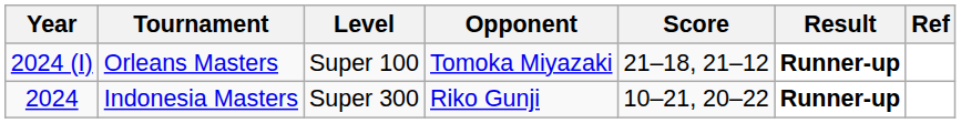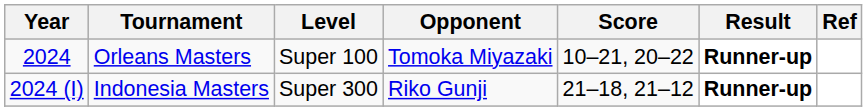 <table class="sortable wikitable" style="font-size: 90%;">
 <tr>
 <th>Year</th>
 <th>Tournament</th>
 <th>Level</th>
 <th>Opponent</th>
 <th>Score</th>
 <th>Result</th>
 <th>Ref</th>
 </tr>
 <tr>
-<td align="center"><a href='#'>2024 (I)</a></td>
+<td align="center"><a href='#'>2024</a></td>
 <td align="left"><a href='#'>Orleans Masters</a></td>
 <td align="left">Super 100</td>
 <td align="left"> <a href='#'>Tomoka Miyazaki</a></td>
+<td align="left">10–21, 20–22</td>
+<td style="text-align:left; background:white"> <strong>Runner-up</strong></td>
+<td style="text-align:center; background:white"></td>
+</tr>
+<tr>
+<td align="center"><a href='#'>2024 (I)</a></td>
+<td align="left"><a href='#'>Indonesia Masters</a></td>
+<td align="left">Super 300</td>
+<td align="left"> <a href='#'>Riko Gunji</a></td>
 <td align="left">21–18, 21–12</td>
 <td style="text-align:left; background:white"> <strong>Runner-up</strong></td>
 <td style="text-align:center; background:white"></td>
 </tr>
-<tr>
-<td align="center"><a href='#'>2024</a></td>
-<td align="left"><a href='#'>Indonesia Masters</a></td>
-<td align="left">Super 300</td>
-<td align="left"> <a href='#'>Riko Gunji</a></td>
-<td align="left">10–21, 20–22</td>
-<td style="text-align:left; background:white"> <strong>Runner-up</strong></td>
-<td style="text-align:center; background:white"></td>
-</tr>
 </table>
